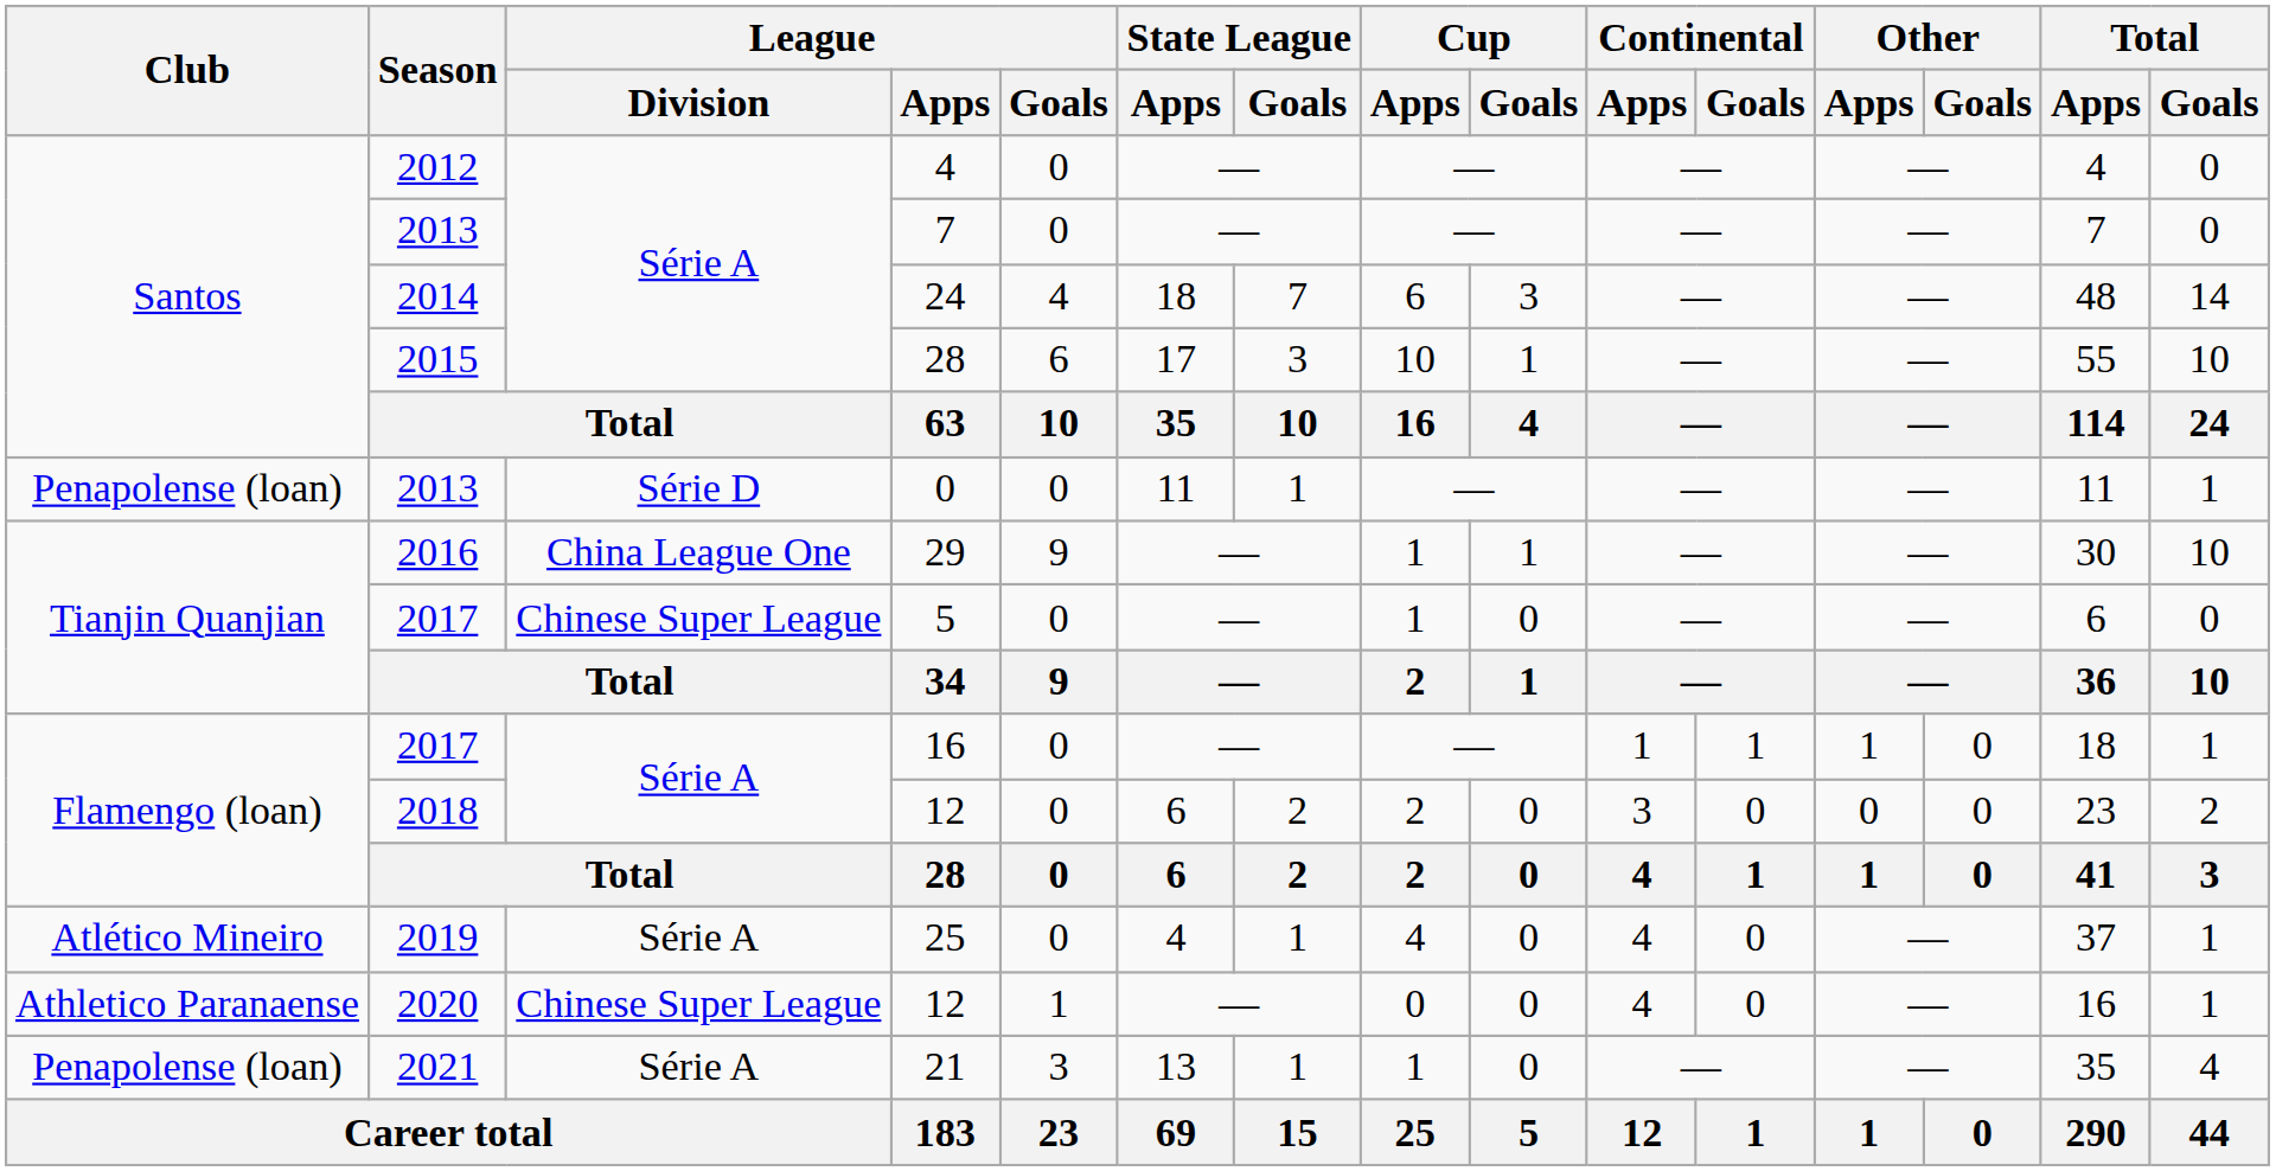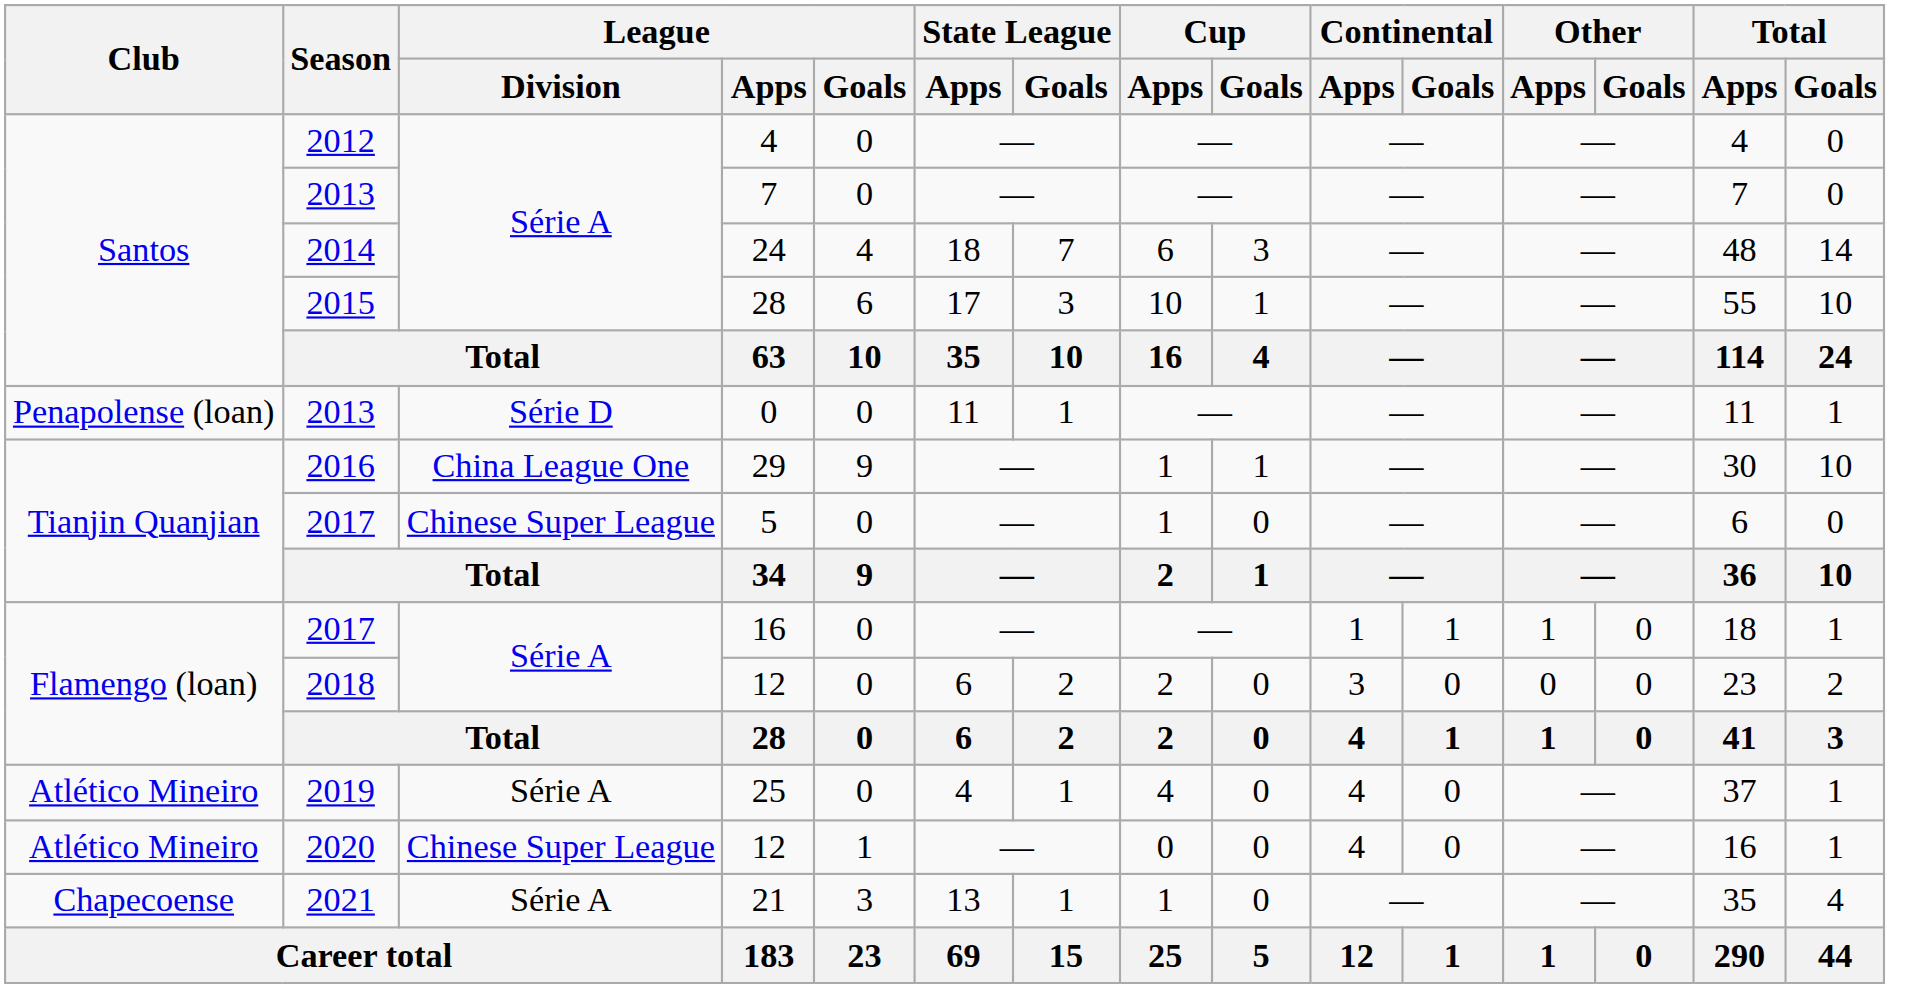 <table class="wikitable" style="text-align: center">
 <tr>
 <th rowspan=2>Club</th>
 <th rowspan=2>Season</th>
 <th colspan=3>League</th>
 <th colspan=2>State League</th>
 <th colspan=2>Cup</th>
 <th colspan=2>Continental</th>
 <th colspan=2>Other</th>
 <th colspan=2>Total</th>
 </tr>
 <tr>
 <th>Division</th>
 <th>Apps</th>
 <th>Goals</th>
 <th>Apps</th>
 <th>Goals</th>
 <th>Apps</th>
 <th>Goals</th>
 <th>Apps</th>
 <th>Goals</th>
 <th>Apps</th>
 <th>Goals</th>
 <th>Apps</th>
 <th>Goals</th>
 </tr>
 <tr>
 <td rowspan="5" valign="center"><a href='#'>Santos</a></td>
 <td><a href='#'>2012</a></td>
 <td rowspan="4"><a href='#'>Série A</a></td>
 <td>4</td>
 <td>0</td>
 <td colspan="2">—</td>
 <td colspan="2">—</td>
 <td colspan="2">—</td>
 <td colspan="2">—</td>
 <td>4</td>
 <td>0</td>
 </tr>
 <tr>
 <td><a href='#'>2013</a></td>
 <td>7</td>
 <td>0</td>
 <td colspan="2">—</td>
 <td colspan="2">—</td>
 <td colspan="2">—</td>
 <td colspan="2">—</td>
 <td>7</td>
 <td>0</td>
 </tr>
 <tr>
 <td><a href='#'>2014</a></td>
 <td>24</td>
 <td>4</td>
 <td>18</td>
 <td>7</td>
 <td>6</td>
 <td>3</td>
 <td colspan="2">—</td>
 <td colspan="2">—</td>
 <td>48</td>
 <td>14</td>
 </tr>
 <tr>
 <td><a href='#'>2015</a></td>
 <td>28</td>
 <td>6</td>
 <td>17</td>
 <td>3</td>
 <td>10</td>
 <td>1</td>
 <td colspan="2">—</td>
 <td colspan="2">—</td>
 <td>55</td>
 <td>10</td>
 </tr>
 <tr>
 <th colspan="2">Total</th>
 <th>63</th>
 <th>10</th>
 <th>35</th>
 <th>10</th>
 <th>16</th>
 <th>4</th>
 <th colspan="2">—</th>
 <th colspan="2">—</th>
 <th>114</th>
 <th>24</th>
 </tr>
 <tr>
 <td valign="center"><a href='#'>Penapolense</a> (loan)</td>
 <td><a href='#'>2013</a></td>
 <td><a href='#'>Série D</a></td>
 <td>0</td>
 <td>0</td>
 <td>11</td>
 <td>1</td>
 <td colspan="2">—</td>
 <td colspan="2">—</td>
 <td colspan="2">—</td>
 <td>11</td>
 <td>1</td>
 </tr>
 <tr>
 <td rowspan=3 valign="center"><a href='#'>Tianjin Quanjian</a></td>
 <td><a href='#'>2016</a></td>
 <td><a href='#'>China League One</a></td>
 <td>29</td>
 <td>9</td>
 <td colspan="2">—</td>
 <td>1</td>
 <td>1</td>
 <td colspan="2">—</td>
 <td colspan="2">—</td>
 <td>30</td>
 <td>10</td>
 </tr>
 <tr>
 <td><a href='#'>2017</a></td>
 <td><a href='#'>Chinese Super League</a></td>
 <td>5</td>
 <td>0</td>
 <td colspan="2">—</td>
 <td>1</td>
 <td>0</td>
 <td colspan="2">—</td>
 <td colspan="2">—</td>
 <td>6</td>
 <td>0</td>
 </tr>
 <tr>
 <th colspan="2">Total</th>
 <th>34</th>
 <th>9</th>
 <th colspan="2">—</th>
 <th>2</th>
 <th>1</th>
 <th colspan="2">—</th>
 <th colspan="2">—</th>
 <th>36</th>
 <th>10</th>
 </tr>
 <tr>
 <td rowspan=3 valign="center"><a href='#'>Flamengo</a> (loan)</td>
 <td><a href='#'>2017</a></td>
 <td rowspan=2><a href='#'>Série A</a></td>
 <td>16</td>
 <td>0</td>
 <td colspan="2">—</td>
 <td colspan="2">—</td>
 <td>1</td>
 <td>1</td>
 <td>1</td>
 <td>0</td>
 <td>18</td>
 <td>1</td>
 </tr>
 <tr>
 <td><a href='#'>2018</a></td>
 <td>12</td>
 <td>0</td>
 <td>6</td>
 <td>2</td>
 <td>2</td>
 <td>0</td>
 <td>3</td>
 <td>0</td>
 <td>0</td>
 <td>0</td>
 <td>23</td>
 <td>2</td>
 </tr>
 <tr>
 <th colspan="2">Total</th>
 <th>28</th>
 <th>0</th>
 <th>6</th>
 <th>2</th>
 <th>2</th>
 <th>0</th>
 <th>4</th>
 <th>1</th>
 <th>1</th>
 <th>0</th>
 <th>41</th>
 <th>3</th>
 </tr>
 <tr>
 <td valign="center"><a href='#'>Atlético Mineiro</a></td>
 <td><a href='#'>2019</a></td>
 <td>Série A</td>
 <td>25</td>
 <td>0</td>
 <td>4</td>
 <td>1</td>
 <td>4</td>
 <td>0</td>
 <td>4</td>
 <td>0</td>
 <td colspan="2">—</td>
 <td>37</td>
 <td>1</td>
 </tr>
 <tr>
-<td valign="center"><a href='#'>Athletico Paranaense</a></td>
+<td valign="center"><a href='#'>Atlético Mineiro</a></td>
 <td><a href='#'>2020</a></td>
 <td><a href='#'>Chinese Super League</a></td>
 <td>12</td>
 <td>1</td>
 <td colspan="2">—</td>
 <td>0</td>
 <td>0</td>
 <td>4</td>
 <td>0</td>
 <td colspan="2">—</td>
 <td>16</td>
 <td>1</td>
 </tr>
 <tr>
-<td valign="center"><a href='#'>Penapolense</a> (loan)</td>
+<td valign="center"><a href='#'>Chapecoense</a></td>
 <td><a href='#'>2021</a></td>
 <td>Série A</td>
 <td>21</td>
 <td>3</td>
 <td>13</td>
 <td>1</td>
 <td>1</td>
 <td>0</td>
 <td colspan="2">—</td>
 <td colspan="2">—</td>
 <td>35</td>
 <td>4</td>
 </tr>
 <tr>
 <th colspan="3">Career total</th>
 <th>183</th>
 <th>23</th>
 <th>69</th>
 <th>15</th>
 <th>25</th>
 <th>5</th>
 <th>12</th>
 <th>1</th>
 <th>1</th>
 <th>0</th>
 <th>290</th>
 <th>44</th>
 </tr>
 </table>
